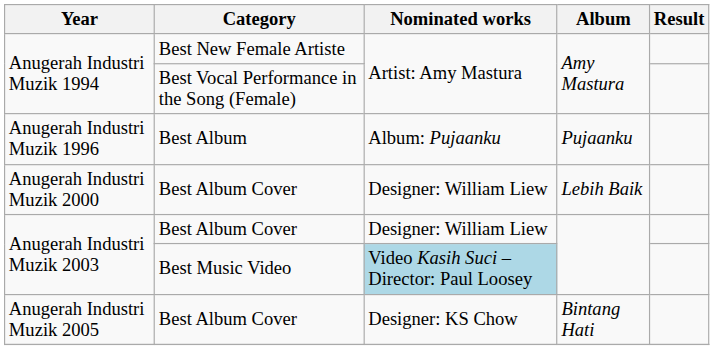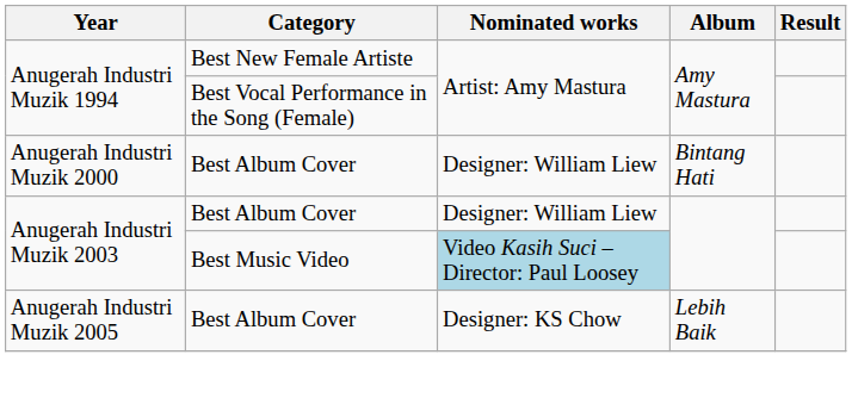 <table class="wikitable">
 <tr>
 <th>Year</th>
 <th>Category</th>
 <th>Nominated works</th>
 <th>Album</th>
 <th>Result</th>
 </tr>
 <tr>
 <td rowspan="2">Anugerah Industri Muzik 1994</td>
 <td>Best New Female Artiste</td>
 <td rowspan="2">Artist: Amy Mastura</td>
 <td rowspan="2"><em>Amy Mastura</em></td>
 <td></td>
 </tr>
 <tr>
 <td>Best Vocal Performance in the Song (Female)</td>
 <td></td>
 </tr>
 <tr>
-<td rowspan="1">Anugerah Industri Muzik 1996</td>
-<td>Best Album</td>
-<td rowspan="1">Album: <em>Pujaanku</em></td>
-<td rowspan="1"><em>Pujaanku</em></td>
-<td></td>
-</tr>
-<tr>
 <td rowspan="1">Anugerah Industri Muzik 2000</td>
 <td>Best Album Cover</td>
 <td rowspan="1">Designer: William Liew</td>
-<td rowspan="1"><em>Lebih Baik</em></td>
+<td rowspan="1"><em>Bintang Hati</em></td>
 <td></td>
 </tr>
 <tr>
 <td rowspan="2">Anugerah Industri Muzik 2003</td>
 <td>Best Album Cover</td>
 <td rowspan="1">Designer: William Liew</td>
 <td rowspan="2"></td>
 <td></td>
 </tr>
 <tr>
 <td>Best Music Video</td>
 <td rowspan="1" style="background: lightblue;">Video <em>Kasih Suci</em> – Director: Paul Loosey</td>
 <td></td>
 </tr>
 <tr>
 <td rowspan="1">Anugerah Industri Muzik 2005</td>
 <td>Best Album Cover</td>
 <td rowspan="1">Designer: KS Chow</td>
-<td rowspan="1"><em>Bintang Hati</em></td>
+<td rowspan="1"><em>Lebih Baik</em></td>
 <td></td>
 </tr>
 <tr>
 </tr>
 </table>
